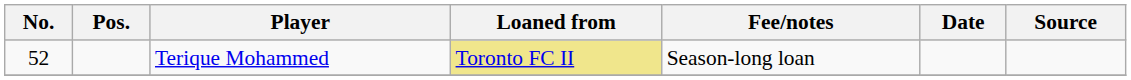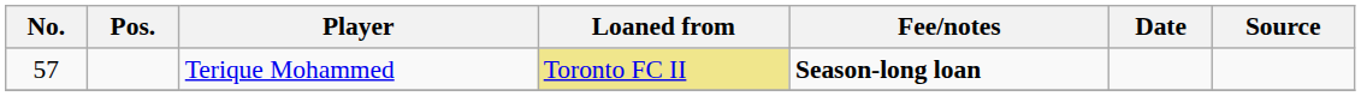 <table class="wikitable sortable" style="width:90%; font-size:95%;">
 <tr>
 <th>No.</th>
 <th>Pos.</th>
 <th>Player</th>
 <th>Loaned from</th>
 <th>Fee/notes</th>
 <th>Date</th>
 <th>Source</th>
 </tr>
 <tr>
-<td align=center>52</td>
+<td align=center>57</td>
 <td align=center></td>
 <td align=Mohammed, Terique> <a href='#'>Terique Mohammed</a></td>
 <td style="background: khaki;"> <a href='#'>Toronto FC II</a></td>
-<td>Season-long loan</td>
+<td><strong>Season-long loan</strong></td>
 <td></td>
 <td></td>
 </tr>
 <tr>
 </tr>
 </table>
